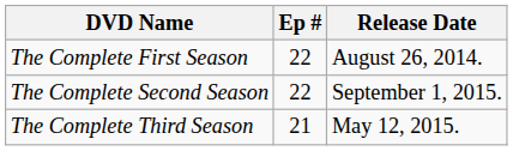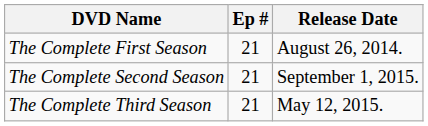 <table class="wikitable">
 <tr>
 <th>DVD Name</th>
 <th>Ep #</th>
 <th>Release Date</th>
 </tr>
 <tr>
 <td><em>The Complete First Season</em></td>
-<td align="center">22</td>
+<td align="center">21</td>
 <td>August 26, 2014.</td>
 </tr>
 <tr>
 <td><em>The Complete Second Season</em></td>
-<td align="center">22</td>
+<td align="center">21</td>
 <td>September 1, 2015.</td>
 </tr>
 <tr>
 <td><em>The Complete Third Season</em></td>
 <td align="center">21</td>
 <td>May 12, 2015.</td>
 </tr>
 </table>
